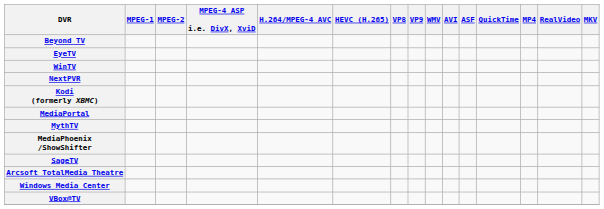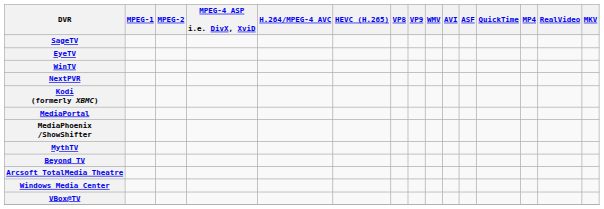 <table class="wikitable sortable sort-under" style="font-size: smaller; text-align: center; width: auto; table-layout: fixed;">
 <tr>
 <th>DVR</th>
 <th><a href='#'>MPEG-1</a></th>
 <th><a href='#'>MPEG-2</a></th>
 <th><a href='#'>MPEG-4 ASP</a><br><br>i.e. <a href='#'>DivX</a>, <a href='#'>XviD</a></th>
 <th><a href='#'>H.264/MPEG-4 AVC</a><br></th>
 <th><a href='#'>HEVC (H.265)</a></th>
 <th><a href='#'>VP8</a></th>
 <th><a href='#'>VP9</a></th>
 <th><a href='#'>WMV</a></th>
 <th><a href='#'>AVI</a></th>
 <th><a href='#'>ASF</a></th>
 <th><a href='#'>QuickTime</a></th>
 <th><a href='#'>MP4</a></th>
 <th><a href='#'>RealVideo</a></th>
 <th><a href='#'>MKV</a></th>
 </tr>
 <tr>
-<th><a href='#'>Beyond TV</a></th>
+<th><a href='#'>SageTV</a></th>
 <td></td>
 <td></td>
 <td></td>
 <td></td>
 <td></td>
 <td></td>
 <td></td>
 <td></td>
 <td></td>
 <td></td>
 <td></td>
 <td></td>
 <td></td>
 <td></td>
 </tr>
 <tr>
 <th><a href='#'>EyeTV</a></th>
 <td></td>
 <td></td>
 <td></td>
 <td></td>
 <td></td>
 <td></td>
 <td></td>
 <td></td>
 <td></td>
 <td></td>
 <td></td>
 <td></td>
 <td></td>
 <td></td>
 </tr>
 <tr>
 <th><a href='#'>WinTV</a></th>
 <td></td>
 <td></td>
 <td></td>
 <td></td>
 <td></td>
 <td></td>
 <td></td>
 <td></td>
 <td></td>
 <td></td>
 <td></td>
 <td></td>
 <td></td>
 <td></td>
 </tr>
 <tr>
 <th><a href='#'>NextPVR</a></th>
 <td></td>
 <td></td>
 <td></td>
 <td></td>
 <td></td>
 <td></td>
 <td></td>
 <td></td>
 <td></td>
 <td></td>
 <td></td>
 <td></td>
 <td></td>
 <td></td>
 </tr>
 <tr>
 <th><a href='#'>Kodi</a><br>(formerly <em>XBMC</em>)</th>
 <td></td>
 <td></td>
 <td></td>
 <td></td>
 <td></td>
 <td></td>
 <td></td>
 <td></td>
 <td></td>
 <td></td>
 <td></td>
 <td></td>
 <td></td>
 <td></td>
 </tr>
 <tr>
 <th><a href='#'>MediaPortal</a></th>
 <td></td>
 <td></td>
 <td></td>
 <td></td>
 <td></td>
 <td></td>
 <td></td>
 <td></td>
 <td></td>
 <td></td>
 <td></td>
 <td></td>
 <td></td>
 <td></td>
 </tr>
 <tr>
+<th>MediaPhoenix<br>/ShowShifter</th>
+<td></td>
+<td></td>
+<td></td>
+<td></td>
+<td></td>
+<td></td>
+<td></td>
+<td></td>
+<td></td>
+<td></td>
+<td></td>
+<td></td>
+<td></td>
+<td></td>
+</tr>
+<tr>
 <th><a href='#'>MythTV</a></th>
 <td></td>
 <td></td>
 <td></td>
 <td></td>
 <td></td>
 <td></td>
 <td></td>
 <td></td>
 <td></td>
 <td></td>
 <td></td>
 <td></td>
 <td></td>
 <td></td>
 </tr>
 <tr>
-<th>MediaPhoenix<br>/ShowShifter</th>
-<td></td>
-<td></td>
-<td></td>
-<td></td>
-<td></td>
-<td></td>
-<td></td>
-<td></td>
-<td></td>
-<td></td>
-<td></td>
-<td></td>
-<td></td>
-<td></td>
-</tr>
-<tr>
-<th><a href='#'>SageTV</a></th>
+<th><a href='#'>Beyond TV</a></th>
 <td></td>
 <td></td>
 <td></td>
 <td></td>
 <td></td>
 <td></td>
 <td></td>
 <td></td>
 <td></td>
 <td></td>
 <td></td>
 <td></td>
 <td></td>
 <td></td>
 </tr>
 <tr>
 <th><a href='#'>Arcsoft TotalMedia Theatre</a></th>
 <td></td>
 <td></td>
 <td></td>
 <td></td>
 <td></td>
 <td></td>
 <td></td>
 <td></td>
 <td></td>
 <td></td>
 <td></td>
 <td></td>
 <td></td>
 <td></td>
 </tr>
 <tr>
 <th><a href='#'>Windows Media Center</a></th>
 <td></td>
 <td></td>
 <td></td>
 <td></td>
 <td></td>
 <td></td>
 <td></td>
 <td></td>
 <td></td>
 <td></td>
 <td></td>
 <td></td>
 <td></td>
 <td></td>
 </tr>
 <tr>
 <th><a href='#'>VBox@TV</a></th>
 <td></td>
 <td></td>
 <td></td>
 <td></td>
 <td></td>
 <td></td>
 <td></td>
 <td></td>
 <td></td>
 <td></td>
 <td></td>
 <td></td>
 <td></td>
 <td></td>
 </tr>
 <tr>
 </tr>
 </table>
